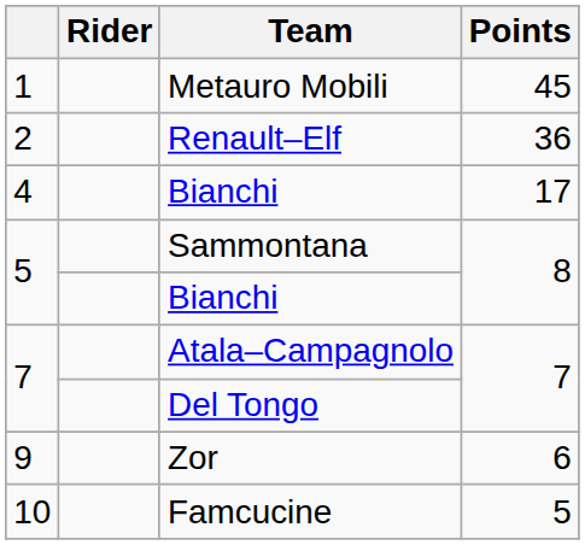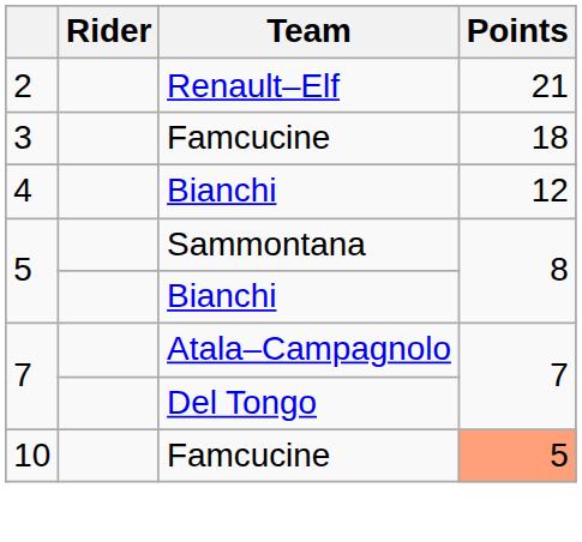 <table class="wikitable">
 <tr>
 <th></th>
 <th>Rider</th>
 <th>Team</th>
 <th>Points</th>
 </tr>
 <tr>
-<td>1</td>
-<td></td>
-<td>Metauro Mobili</td>
-<td align=right>45</td>
-</tr>
-<tr>
 <td>2</td>
 <td></td>
 <td><a href='#'>Renault–Elf</a></td>
-<td align=right>36</td>
+<td align=right>21</td>
+</tr>
+<tr>
+<td>3</td>
+<td> </td>
+<td>Famcucine</td>
+<td align=right>18</td>
 </tr>
 <tr>
 <td>4</td>
 <td></td>
 <td><a href='#'>Bianchi</a></td>
-<td align=right>17</td>
+<td align=right>12</td>
 </tr>
 <tr>
 <td rowspan="2">5</td>
 <td></td>
 <td>Sammontana</td>
 <td align=right rowspan="2">8</td>
 </tr>
 <tr>
 <td></td>
 <td><a href='#'>Bianchi</a></td>
 </tr>
 <tr>
 <td rowspan="2">7</td>
 <td></td>
 <td><a href='#'>Atala–Campagnolo</a></td>
 <td align=right rowspan="2">7</td>
 </tr>
 <tr>
 <td></td>
 <td><a href='#'>Del Tongo</a></td>
 </tr>
 <tr>
-<td>9</td>
-<td></td>
-<td>Zor</td>
-<td align=right>6</td>
-</tr>
-<tr>
 <td>10</td>
 <td></td>
 <td>Famcucine</td>
-<td align=right>5</td>
+<td align=right style="background: lightsalmon;">5</td>
 </tr>
 </table>
